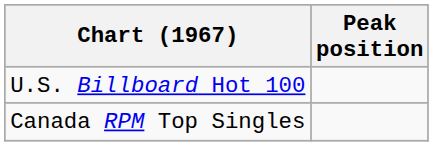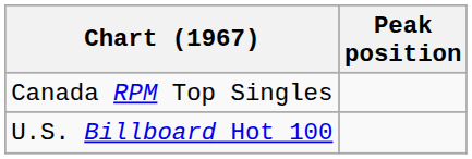 <table class="wikitable">
 <tr>
 <th>Chart (1967)</th>
 <th>Peak<br> position</th>
 </tr>
 <tr>
+<td>Canada <em><a href='#'>RPM</a></em> Top Singles</td>
+<td></td>
+</tr>
+<tr>
 <td>U.S. <a href='#'><em>Billboard</em> Hot 100</a></td>
 <td></td>
 </tr>
-<tr>
-<td>Canada <em><a href='#'>RPM</a></em> Top Singles</td>
-<td></td>
-</tr>
 </table>
